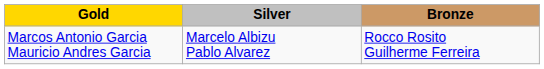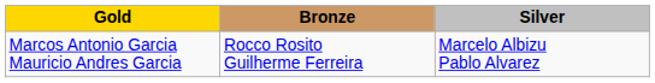 <table class="wikitable" style="text-align:left">
 <tr align="center">
 <td width=200 bgcolor=gold><strong>Gold</strong></td>
+<td width=200 bgcolor=CC9966><strong>Bronze</strong></td>
 <td width=200 bgcolor=silver><strong>Silver</strong></td>
-<td width=200 bgcolor=CC9966><strong>Bronze</strong></td>
 </tr>
 <tr>
 <td><a href='#'>Marcos Antonio Garcia</a><br><a href='#'>Mauricio Andres Garcia</a><br><em></em></td>
+<td><a href='#'>Rocco Rosito</a><br><a href='#'>Guilherme Ferreira</a><br><em></em></td>
 <td><a href='#'>Marcelo Albizu</a><br><a href='#'>Pablo Alvarez</a><br><em></em></td>
-<td><a href='#'>Rocco Rosito</a><br><a href='#'>Guilherme Ferreira</a><br><em></em></td>
 </tr>
 </table>
